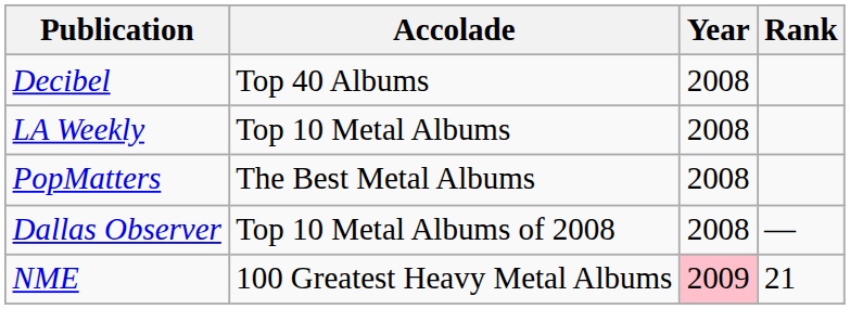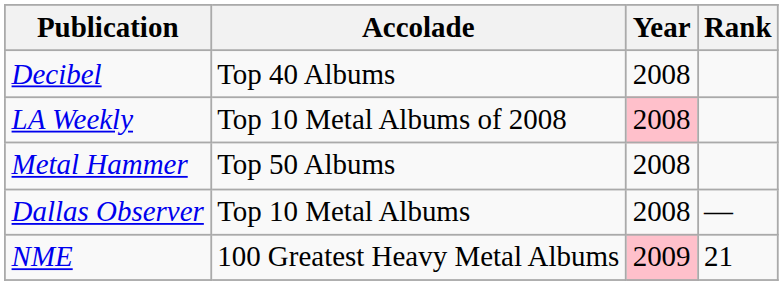 <table class="wikitable">
 <tr>
 <th>Publication</th>
 <th>Accolade</th>
 <th>Year</th>
 <th>Rank</th>
 </tr>
 <tr>
 <td><em><a href='#'>Decibel</a></em></td>
 <td>Top 40 Albums</td>
 <td>2008</td>
 <td></td>
 </tr>
 <tr>
 <td><em><a href='#'>LA Weekly</a></em></td>
-<td>Top 10 Metal Albums</td>
-<td>2008</td>
+<td>Top 10 Metal Albums of 2008</td>
+<td style="background: pink;">2008</td>
 <td></td>
 </tr>
 <tr>
-<td><em><a href='#'>PopMatters</a></em></td>
-<td>The Best Metal Albums</td>
+<td><em><a href='#'>Metal Hammer</a></em></td>
+<td>Top 50 Albums</td>
 <td>2008</td>
 <td></td>
 </tr>
 <tr>
 <td><em><a href='#'>Dallas Observer</a></em></td>
-<td>Top 10 Metal Albums of 2008</td>
+<td>Top 10 Metal Albums</td>
 <td>2008</td>
 <td {{center>—</td>
 </tr>
 <tr>
 <td><em><a href='#'>NME</a></em></td>
 <td>100 Greatest Heavy Metal Albums</td>
 <td style="background: pink;">2009</td>
 <td {{center>21</td>
 </tr>
 </table>
